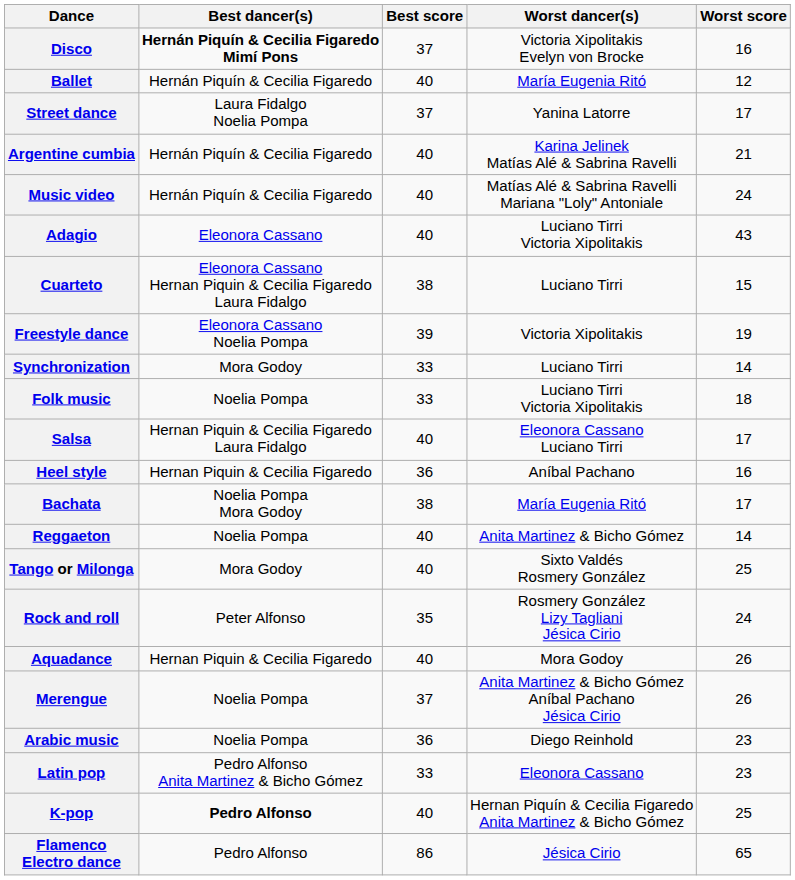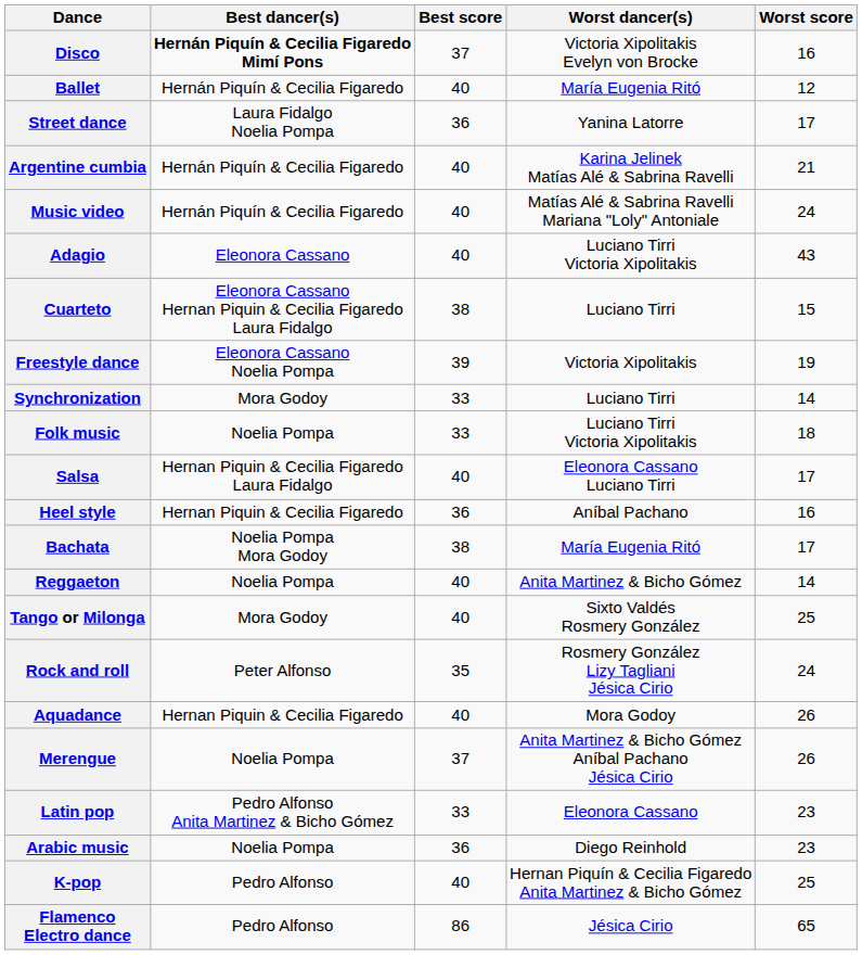 <table class="wikitable sortable" style="text-align:center;">
 <tr>
 <th>Dance</th>
 <th class="sortable">Best dancer(s)</th>
 <th>Best score</th>
 <th class="sortable">Worst dancer(s)</th>
 <th>Worst score</th>
 </tr>
 <tr>
 <th><a href='#'>Disco</a></th>
 <td><strong>Hernán Piquín & Cecilia Figaredo<br>Mimí Pons</strong></td>
 <td>37</td>
 <td>Victoria Xipolitakis<br>Evelyn von Brocke</td>
 <td>16</td>
 </tr>
 <tr>
 <th><a href='#'>Ballet</a></th>
 <td>Hernán Piquín & Cecilia Figaredo</td>
 <td>40</td>
 <td><a href='#'>María Eugenia Ritó</a></td>
 <td>12</td>
 </tr>
 <tr>
 <th><a href='#'>Street dance</a></th>
 <td>Laura Fidalgo<br>Noelia Pompa</td>
-<td>37</td>
+<td>36</td>
 <td>Yanina Latorre</td>
 <td>17</td>
 </tr>
 <tr>
 <th><a href='#'>Argentine cumbia</a></th>
 <td>Hernán Piquín & Cecilia Figaredo</td>
 <td>40</td>
 <td><a href='#'>Karina Jelinek</a><br>Matías Alé & Sabrina Ravelli</td>
 <td>21</td>
 </tr>
 <tr>
 <th><a href='#'>Music video</a></th>
 <td>Hernán Piquín & Cecilia Figaredo</td>
 <td>40</td>
 <td>Matías Alé & Sabrina Ravelli<br>Mariana "Loly" Antoniale</td>
 <td>24</td>
 </tr>
 <tr>
 <th><a href='#'>Adagio</a></th>
 <td><a href='#'>Eleonora Cassano</a></td>
 <td>40</td>
 <td>Luciano Tirri<br>Victoria Xipolitakis</td>
 <td>43</td>
 </tr>
 <tr>
 <th><a href='#'>Cuarteto</a></th>
 <td><a href='#'>Eleonora Cassano</a><br>Hernan Piquin & Cecilia Figaredo<br>Laura Fidalgo</td>
 <td>38</td>
 <td>Luciano Tirri</td>
 <td>15</td>
 </tr>
 <tr>
 <th><a href='#'>Freestyle dance</a></th>
 <td><a href='#'>Eleonora Cassano</a><br>Noelia Pompa</td>
 <td>39</td>
 <td>Victoria Xipolitakis</td>
 <td>19</td>
 </tr>
 <tr>
 <th><a href='#'>Synchronization</a></th>
 <td>Mora Godoy</td>
 <td>33</td>
 <td>Luciano Tirri</td>
 <td>14</td>
 </tr>
 <tr>
 <th><a href='#'>Folk music</a></th>
 <td>Noelia Pompa</td>
 <td>33</td>
 <td>Luciano Tirri<br>Victoria Xipolitakis</td>
 <td>18</td>
 </tr>
 <tr>
 <th><a href='#'>Salsa</a></th>
 <td>Hernan Piquin & Cecilia Figaredo<br>Laura Fidalgo</td>
 <td>40</td>
 <td><a href='#'>Eleonora Cassano</a><br>Luciano Tirri</td>
 <td>17</td>
 </tr>
 <tr>
 <th><a href='#'>Heel style</a></th>
 <td>Hernan Piquin & Cecilia Figaredo</td>
 <td>36</td>
 <td>Aníbal Pachano</td>
 <td>16</td>
 </tr>
 <tr>
 <th><a href='#'>Bachata</a></th>
 <td>Noelia Pompa<br>Mora Godoy</td>
 <td>38</td>
 <td><a href='#'>María Eugenia Ritó</a></td>
 <td>17</td>
 </tr>
 <tr>
 <th><a href='#'>Reggaeton</a></th>
 <td>Noelia Pompa</td>
 <td>40</td>
 <td><a href='#'>Anita Martinez</a> & Bicho Gómez</td>
 <td>14</td>
 </tr>
 <tr>
 <th><a href='#'>Tango</a> or <a href='#'>Milonga</a></th>
 <td>Mora Godoy</td>
 <td>40</td>
 <td>Sixto Valdés<br>Rosmery González</td>
 <td>25</td>
 </tr>
 <tr>
 <th><a href='#'>Rock and roll</a></th>
 <td>Peter Alfonso</td>
 <td>35</td>
 <td>Rosmery González<br><a href='#'>Lizy Tagliani</a><br><a href='#'>Jésica Cirio</a></td>
 <td>24</td>
 </tr>
 <tr>
 <th><a href='#'>Aquadance</a></th>
 <td>Hernan Piquin & Cecilia Figaredo</td>
 <td>40</td>
 <td>Mora Godoy</td>
 <td>26</td>
 </tr>
 <tr>
 <th><a href='#'>Merengue</a></th>
 <td>Noelia Pompa</td>
 <td>37</td>
 <td><a href='#'>Anita Martinez</a> & Bicho Gómez<br>Aníbal Pachano<br><a href='#'>Jésica Cirio</a></td>
 <td>26</td>
 </tr>
 <tr>
+<th><a href='#'>Latin pop</a></th>
+<td>Pedro Alfonso<br><a href='#'>Anita Martinez</a> & Bicho Gómez</td>
+<td>33</td>
+<td><a href='#'>Eleonora Cassano</a></td>
+<td>23</td>
+</tr>
+<tr>
 <th><a href='#'>Arabic music</a></th>
 <td>Noelia Pompa</td>
 <td>36</td>
 <td>Diego Reinhold</td>
 <td>23</td>
 </tr>
 <tr>
-<th><a href='#'>Latin pop</a></th>
-<td>Pedro Alfonso<br><a href='#'>Anita Martinez</a> & Bicho Gómez</td>
-<td>33</td>
-<td><a href='#'>Eleonora Cassano</a></td>
-<td>23</td>
-</tr>
-<tr>
 <th><a href='#'>K-pop</a></th>
-<td><strong>Pedro Alfonso</strong></td>
+<td>Pedro Alfonso</td>
 <td>40</td>
 <td>Hernan Piquín & Cecilia Figaredo<br><a href='#'>Anita Martinez</a> & Bicho Gómez</td>
 <td>25</td>
 </tr>
 <tr>
 <th><a href='#'>Flamenco</a> <br> <a href='#'>Electro dance</a></th>
 <td>Pedro Alfonso</td>
 <td>86</td>
 <td><a href='#'>Jésica Cirio</a></td>
 <td>65</td>
 </tr>
 </table>
